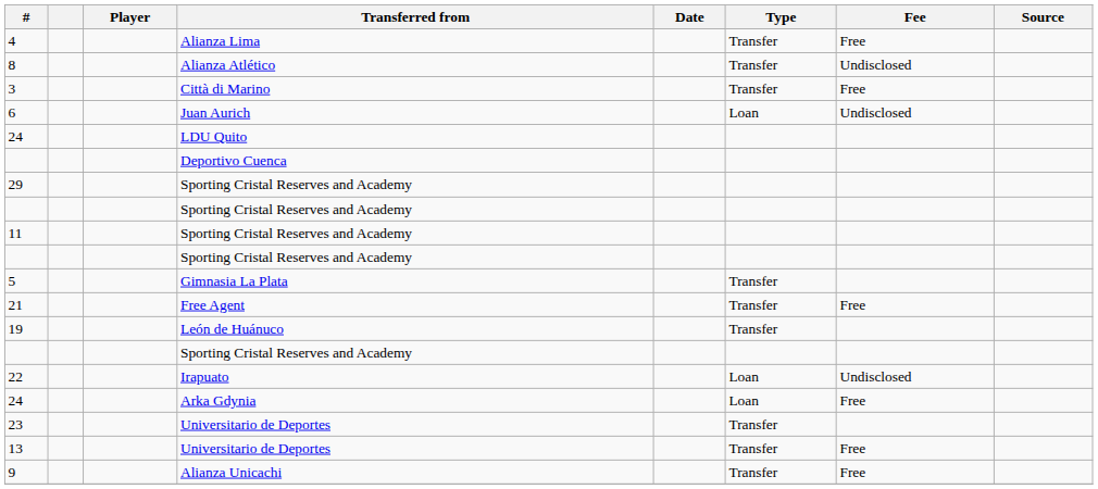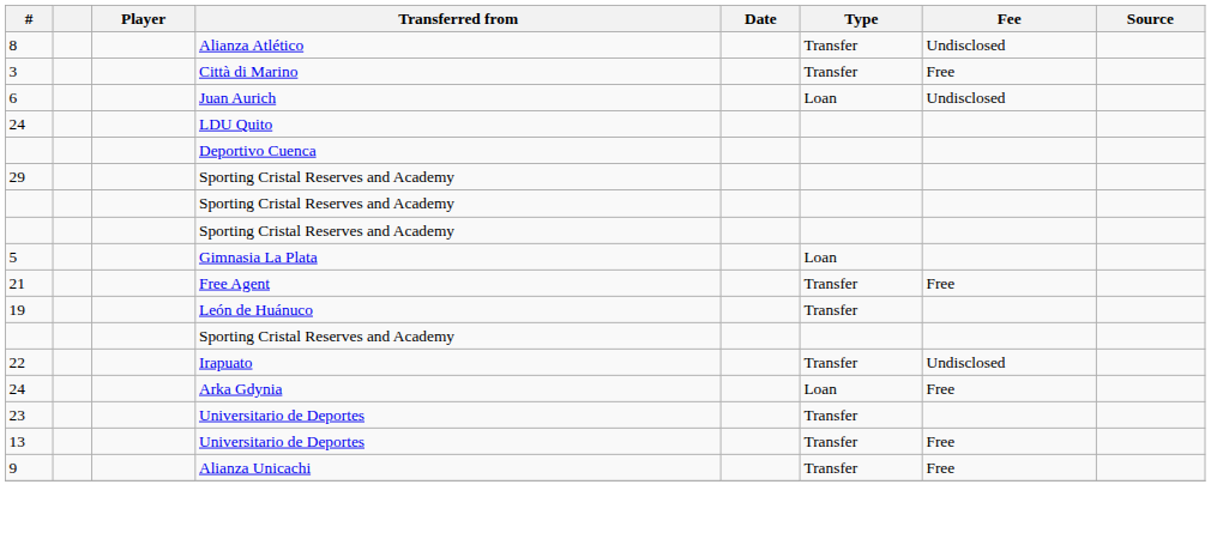 <table width=90% class="wikitable sortable" style="text-align:center; font-size:95%; text-align:left">
 <tr>
 <th><strong>#</strong></th>
 <th style="width:30px;"></th>
 <th><strong>Player </strong></th>
 <th><strong>Transferred from</strong></th>
 <th><strong>Date </strong></th>
 <th><strong>Type </strong></th>
 <th><strong>Fee</strong></th>
 <th><strong>Source</strong></th>
-</tr>
-<tr>
-<td>4</td>
-<td align=center></td>
-<td></td>
-<td> <a href='#'>Alianza Lima</a></td>
-<td></td>
-<td>Transfer</td>
-<td>Free</td>
-<td></td>
 </tr>
 <tr>
 <td>8</td>
 <td align=center></td>
 <td></td>
 <td> <a href='#'>Alianza Atlético</a></td>
 <td></td>
 <td>Transfer</td>
 <td>Undisclosed</td>
 <td></td>
 </tr>
 <tr>
 <td>3</td>
 <td align=center></td>
 <td></td>
 <td> <a href='#'>Città di Marino</a></td>
 <td></td>
 <td>Transfer</td>
 <td>Free</td>
 <td></td>
 </tr>
 <tr>
 <td>6</td>
 <td align=center></td>
 <td></td>
 <td> <a href='#'>Juan Aurich</a></td>
 <td></td>
 <td>Loan</td>
 <td>Undisclosed</td>
 <td></td>
 </tr>
 <tr>
 <td>24</td>
 <td align=center></td>
 <td></td>
 <td> <a href='#'>LDU Quito</a></td>
 <td></td>
 <td></td>
 <td></td>
 <td></td>
 </tr>
 <tr>
 <td></td>
 <td align=center></td>
 <td></td>
 <td> <a href='#'>Deportivo Cuenca</a></td>
 <td></td>
 <td></td>
 <td></td>
 <td></td>
 </tr>
 <tr>
 <td>29</td>
 <td align=center></td>
 <td></td>
 <td>Sporting Cristal Reserves and Academy</td>
 <td></td>
 <td></td>
 <td></td>
 <td></td>
 </tr>
 <tr>
 <td></td>
 <td align=center></td>
 <td></td>
 <td>Sporting Cristal Reserves and Academy</td>
 <td></td>
 <td></td>
 <td></td>
 <td></td>
 </tr>
 <tr>
-<td>11</td>
-<td align=center></td>
-<td></td>
-<td>Sporting Cristal Reserves and Academy</td>
-<td></td>
-<td></td>
-<td></td>
-<td></td>
-</tr>
-<tr>
 <td></td>
 <td align=center></td>
 <td></td>
 <td>Sporting Cristal Reserves and Academy</td>
 <td></td>
 <td></td>
 <td></td>
 <td></td>
 </tr>
 <tr>
 <td>5</td>
 <td align=center></td>
 <td></td>
 <td> <a href='#'>Gimnasia La Plata</a></td>
 <td></td>
-<td>Transfer</td>
+<td>Loan</td>
 <td></td>
 <td></td>
 </tr>
 <tr>
 <td>21</td>
 <td align=center></td>
 <td></td>
 <td><a href='#'>Free Agent</a></td>
 <td></td>
 <td>Transfer</td>
 <td>Free</td>
 <td></td>
 </tr>
 <tr>
 <td>19</td>
 <td align=center></td>
 <td></td>
 <td> <a href='#'>León de Huánuco</a></td>
 <td></td>
 <td>Transfer</td>
 <td></td>
 <td></td>
 </tr>
 <tr>
 <td></td>
 <td align=center></td>
 <td></td>
 <td>Sporting Cristal Reserves and Academy</td>
 <td></td>
 <td></td>
 <td></td>
 <td></td>
 </tr>
 <tr>
 <td>22</td>
 <td align=center></td>
 <td></td>
 <td> <a href='#'>Irapuato</a></td>
 <td></td>
-<td>Loan</td>
+<td>Transfer</td>
 <td>Undisclosed</td>
 <td></td>
 </tr>
 <tr>
 <td>24</td>
 <td align=center></td>
 <td></td>
 <td> <a href='#'>Arka Gdynia</a></td>
 <td></td>
 <td>Loan</td>
 <td>Free</td>
 <td></td>
 </tr>
 <tr>
 <td>23</td>
 <td align=center></td>
 <td></td>
 <td> <a href='#'>Universitario de Deportes</a></td>
 <td></td>
 <td>Transfer</td>
 <td></td>
 <td></td>
 </tr>
 <tr>
 <td>13</td>
 <td align=center></td>
 <td></td>
 <td> <a href='#'>Universitario de Deportes</a></td>
 <td></td>
 <td>Transfer</td>
 <td>Free</td>
 <td></td>
 </tr>
 <tr>
 <td>9</td>
 <td align=center></td>
 <td></td>
 <td> <a href='#'>Alianza Unicachi</a></td>
 <td></td>
 <td>Transfer</td>
 <td>Free</td>
 <td></td>
 </tr>
 <tr>
 </tr>
 </table>
